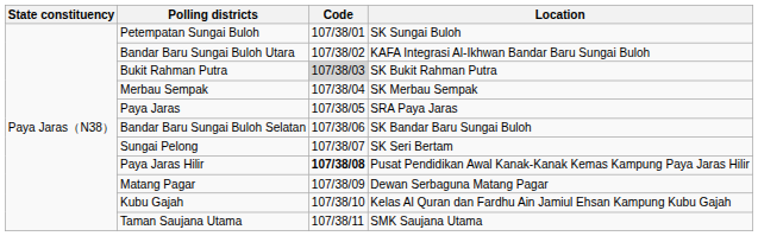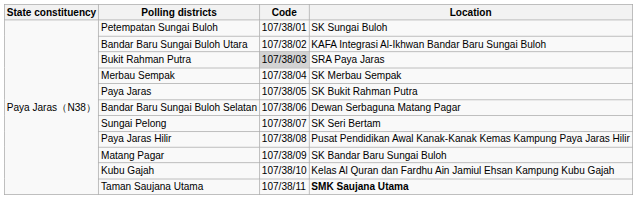 <table class="wikitable sortable mw-collapsible" style="white-space:nowrap;font-size:85%">
 <tr>
 <th>State constituency</th>
 <th>Polling districts</th>
 <th>Code</th>
 <th>Location</th>
 </tr>
 <tr>
 <td rowspan="11">Paya Jaras（N38）</td>
 <td>Petempatan Sungai Buloh</td>
 <td>107/38/01</td>
 <td>SK Sungai Buloh</td>
 </tr>
 <tr>
 <td>Bandar Baru Sungai Buloh Utara</td>
 <td>107/38/02</td>
 <td>KAFA Integrasi Al-Ikhwan Bandar Baru Sungai Buloh</td>
 </tr>
 <tr>
 <td>Bukit Rahman Putra</td>
 <td style="background: lightgrey;">107/38/03</td>
-<td>SK Bukit Rahman Putra</td>
+<td>SRA Paya Jaras</td>
 </tr>
 <tr>
 <td>Merbau Sempak</td>
 <td>107/38/04</td>
 <td>SK Merbau Sempak</td>
 </tr>
 <tr>
 <td>Paya Jaras</td>
 <td>107/38/05</td>
-<td>SRA Paya Jaras</td>
+<td>SK Bukit Rahman Putra</td>
 </tr>
 <tr>
 <td>Bandar Baru Sungai Buloh Selatan</td>
 <td>107/38/06</td>
-<td>SK Bandar Baru Sungai Buloh</td>
+<td>Dewan Serbaguna Matang Pagar</td>
 </tr>
 <tr>
 <td>Sungai Pelong</td>
 <td>107/38/07</td>
 <td>SK Seri Bertam</td>
 </tr>
 <tr>
 <td>Paya Jaras Hilir</td>
-<td><strong>107/38/08</strong></td>
+<td>107/38/08</td>
 <td>Pusat Pendidikan Awal Kanak-Kanak Kemas Kampung Paya Jaras Hilir</td>
 </tr>
 <tr>
 <td>Matang Pagar</td>
 <td>107/38/09</td>
-<td>Dewan Serbaguna Matang Pagar</td>
+<td>SK Bandar Baru Sungai Buloh</td>
 </tr>
 <tr>
 <td>Kubu Gajah</td>
 <td>107/38/10</td>
 <td>Kelas Al Quran dan Fardhu Ain Jamiul Ehsan Kampung Kubu Gajah</td>
 </tr>
 <tr>
 <td>Taman Saujana Utama</td>
 <td>107/38/11</td>
-<td>SMK Saujana Utama</td>
+<td><strong>SMK Saujana Utama</strong></td>
 </tr>
 </table>
